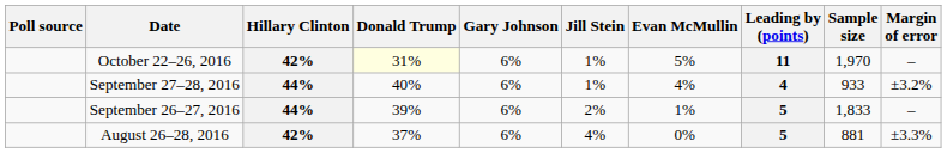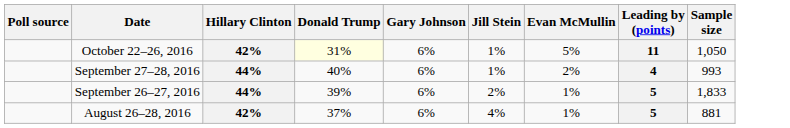 <table class="wikitable sortable sort-under col1left col2left" style="text-align:center">
 <tr>
 <th>Poll source</th>
 <th>Date</th>
 <th>Hillary Clinton<br><small></small></th>
 <th>Donald Trump<br><small></small></th>
 <th>Gary Johnson<br><small></small></th>
 <th>Jill Stein<br><small></small></th>
 <th>Evan McMullin<br><small></small></th>
 <th>Leading by<br>(<a href='#'>points</a>)</th>
 <th>Sample<br>size</th>
-<th>Margin<br>of error</th>
 </tr>
 <tr>
 <td></td>
 <td>October 22–26, 2016</td>
 <th>42%</th>
 <td style="background: lightyellow;">31%</td>
 <td>6%</td>
 <td>1%</td>
 <td>5%</td>
 <th>11</th>
-<td>1,970</td>
-<td>–</td>
+<td>1,050</td>
 </tr>
 <tr>
 <td></td>
 <td>September 27–28, 2016</td>
 <th>44%</th>
 <td>40%</td>
 <td>6%</td>
 <td>1%</td>
-<td>4%</td>
+<td>2%</td>
 <th>4</th>
-<td>933</td>
-<td>±3.2%</td>
+<td>993</td>
 </tr>
 <tr>
 <td></td>
 <td>September 26–27, 2016</td>
 <th>44%</th>
 <td>39%</td>
 <td>6%</td>
 <td>2%</td>
 <td>1%</td>
 <th>5</th>
 <td>1,833</td>
-<td>–</td>
 </tr>
 <tr>
 <td></td>
 <td>August 26–28, 2016</td>
 <th>42%</th>
 <td>37%</td>
 <td>6%</td>
 <td>4%</td>
-<td>0%</td>
+<td>1%</td>
 <th>5</th>
 <td>881</td>
-<td>±3.3%</td>
 </tr>
 </table>
